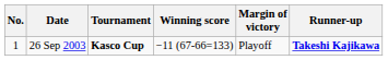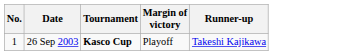 <table class="wikitable" style="font-size:95%;">
 <tr>
 <th>No.</th>
 <th>Date</th>
 <th>Tournament</th>
-<th>Winning score</th>
 <th>Margin of<br>victory</th>
 <th>Runner-up</th>
 </tr>
 <tr>
 <td align=center>1</td>
 <td align=right>26 Sep <a href='#'>2003</a></td>
 <td><strong>Kasco Cup</strong></td>
-<td>−11 (67-66=133)</td>
 <td>Playoff</td>
-<td><strong> <a href='#'>Takeshi Kajikawa</a></strong></td>
+<td> <a href='#'>Takeshi Kajikawa</a></td>
 </tr>
 </table>
